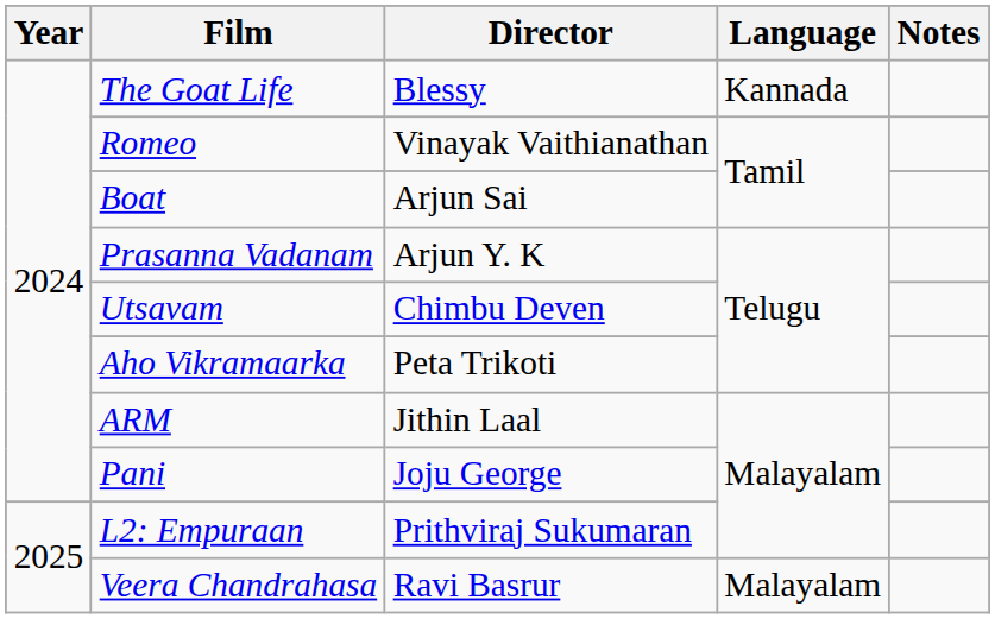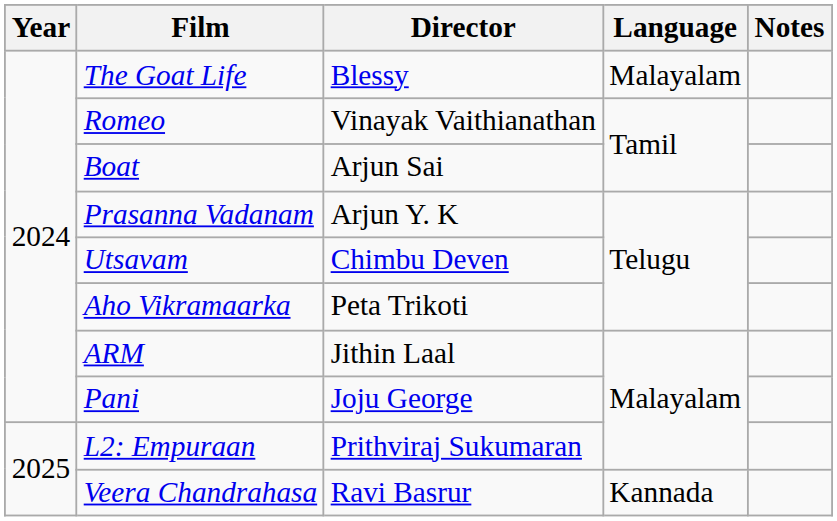 <table class="wikitable sortable plainrowheaders">
 <tr style="text-align:center;">
 <th scope="col">Year</th>
 <th scope="col">Film</th>
 <th scope="col">Director</th>
 <th scope="col">Language</th>
 <th scope="col" class="unsortable">Notes</th>
 </tr>
 <tr>
 <td rowspan="8">2024</td>
 <td><em><a href='#'>The Goat Life</a></em></td>
 <td><a href='#'>Blessy</a></td>
-<td>Kannada</td>
+<td>Malayalam</td>
 <td></td>
 </tr>
 <tr>
 <td><em><a href='#'>Romeo</a></em></td>
 <td>Vinayak Vaithianathan</td>
 <td rowspan="2">Tamil</td>
 <td></td>
 </tr>
 <tr>
 <td><em><a href='#'>Boat</a></em></td>
 <td>Arjun Sai</td>
 <td></td>
 </tr>
 <tr>
 <td><em><a href='#'>Prasanna Vadanam</a></em></td>
 <td>Arjun Y. K</td>
 <td rowspan="3">Telugu</td>
 <td></td>
 </tr>
 <tr>
 <td><em><a href='#'>Utsavam</a></em></td>
 <td><a href='#'>Chimbu Deven</a></td>
 <td></td>
 </tr>
 <tr>
 <td><em><a href='#'>Aho Vikramaarka</a></em></td>
 <td>Peta Trikoti</td>
 <td></td>
 </tr>
 <tr>
 <td><em><a href='#'>ARM</a></em></td>
 <td>Jithin Laal</td>
 <td rowspan="3">Malayalam</td>
 <td></td>
 </tr>
 <tr>
 <td><em><a href='#'>Pani</a></em></td>
 <td><a href='#'>Joju George</a></td>
 <td></td>
 </tr>
 <tr>
 <td rowspan="2">2025</td>
 <td><em><a href='#'>L2: Empuraan</a></em></td>
 <td><a href='#'>Prithviraj Sukumaran</a></td>
 <td></td>
 </tr>
 <tr>
 <td><em><a href='#'>Veera Chandrahasa</a></em></td>
 <td><a href='#'>Ravi Basrur</a></td>
-<td>Malayalam</td>
+<td>Kannada</td>
 <td></td>
 </tr>
 </table>
